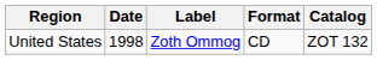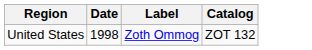 <table class="wikitable">
 <tr>
 <th>Region</th>
 <th>Date</th>
 <th>Label</th>
-<th>Format</th>
 <th>Catalog</th>
 </tr>
 <tr>
 <td>United States</td>
 <td>1998</td>
 <td><a href='#'>Zoth Ommog</a></td>
-<td>CD</td>
 <td>ZOT 132</td>
 </tr>
 </table>
